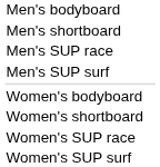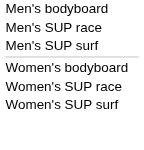 <table>
 <tr>
 <td>Men's bodyboard</td>
-<td></td>
-<td></td>
-<td></td>
-</tr>
-<tr>
-<td>Men's shortboard</td>
 <td></td>
 <td></td>
 <td></td>
 </tr>
 <tr>
 <td>Men's SUP race</td>
 <td></td>
 <td></td>
 <td></td>
 </tr>
 <tr>
 <td>Men's SUP surf</td>
 <td></td>
 <td></td>
 <td></td>
 </tr>
 <tr bgcolor=#dddddd>
 <td colspan=4></td>
 </tr>
 <tr>
 <td>Women's bodyboard</td>
 <td></td>
 <td></td>
 <td></td>
 </tr>
 <tr>
-<td>Women's shortboard</td>
-<td></td>
-<td></td>
-<td></td>
-</tr>
-<tr>
 <td>Women's SUP race</td>
 <td></td>
 <td></td>
 <td></td>
 </tr>
 <tr>
 <td>Women's SUP surf</td>
 <td></td>
 <td></td>
 <td></td>
 </tr>
 </table>
